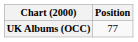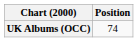 <table class="wikitable plainrowheaders" style="text-align:center">
 <tr>
 <th scope="col">Chart (2000)</th>
 <th scope="col">Position</th>
 </tr>
 <tr>
 <th scope="row">UK Albums (OCC)</th>
-<td>77</td>
+<td>74</td>
 </tr>
 </table>
